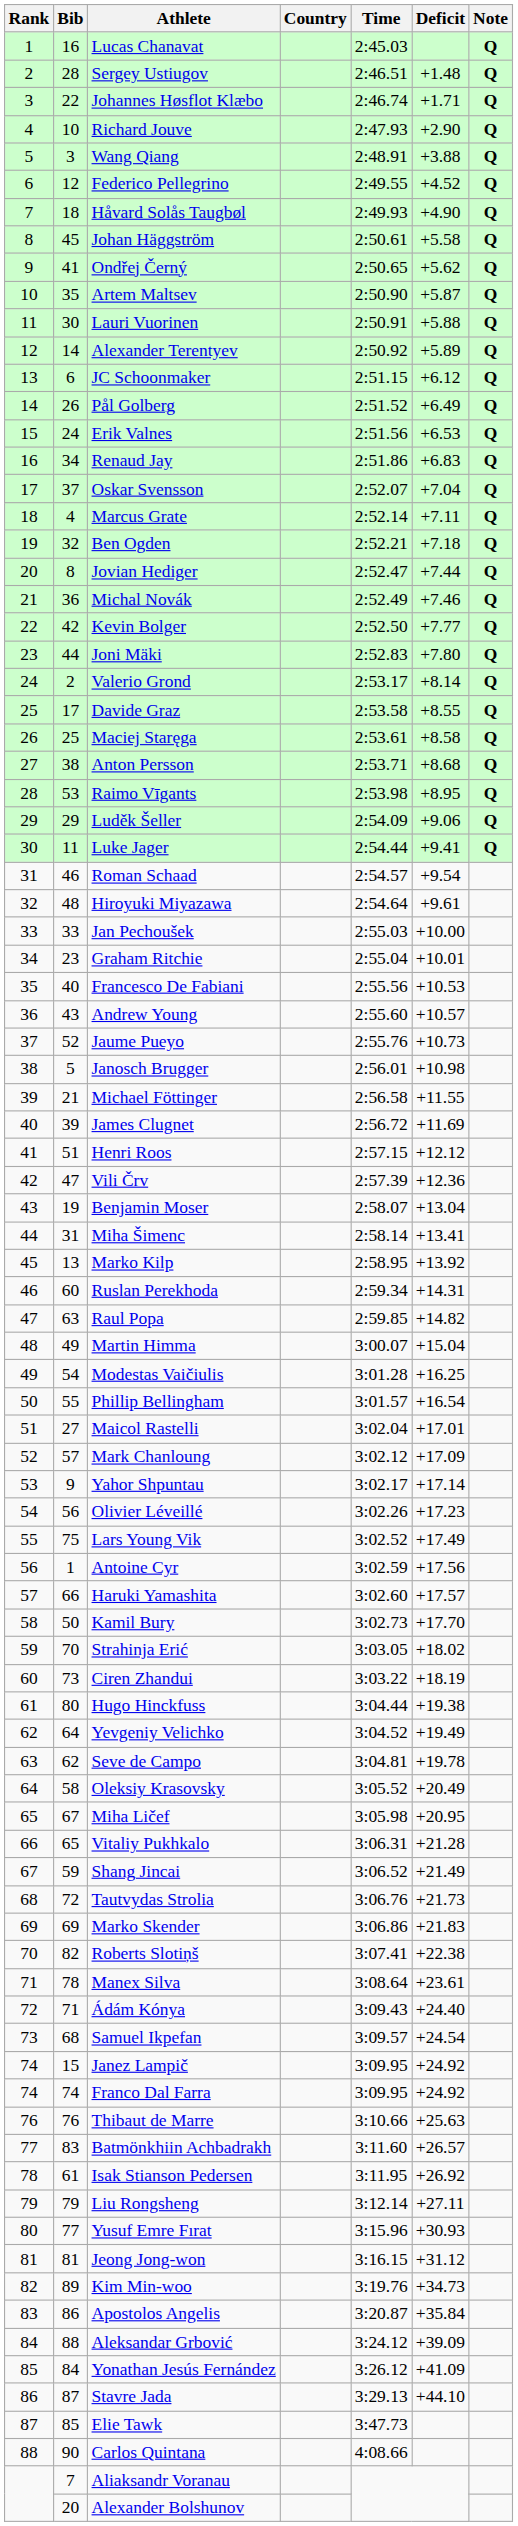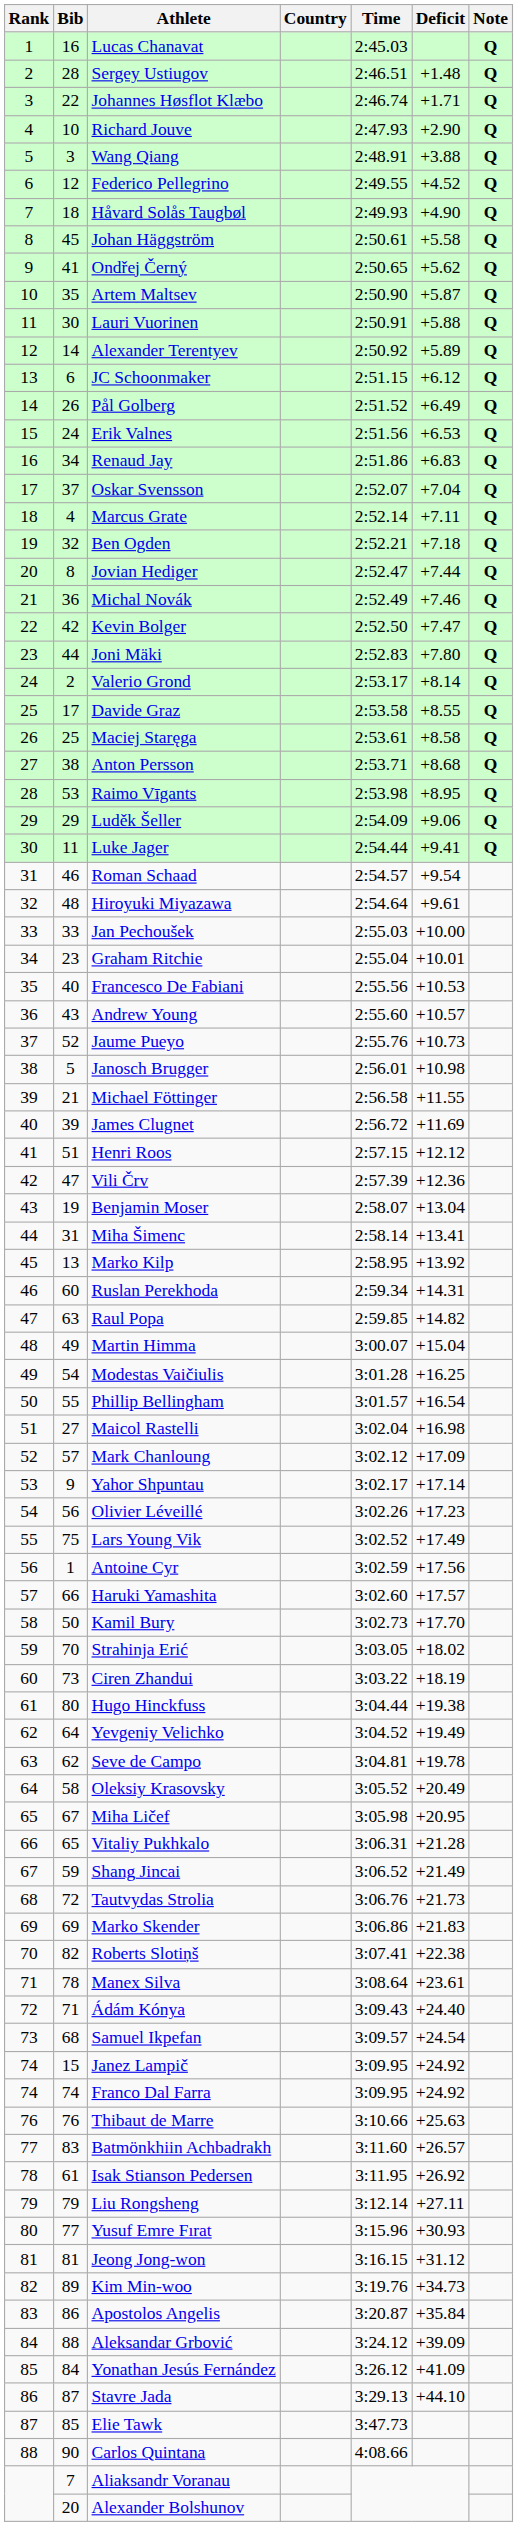 <table class="wikitable sortable" style="text-align:center">
 <tr>
 <th>Rank</th>
 <th>Bib</th>
 <th>Athlete</th>
 <th>Country</th>
 <th>Time</th>
 <th>Deficit</th>
 <th>Note</th>
 </tr>
 <tr bgcolor=#ccffcc>
 <td>1</td>
 <td>16</td>
 <td align=left><a href='#'>Lucas Chanavat</a></td>
 <td align=left></td>
 <td>2:45.03</td>
 <td></td>
 <td><strong>Q</strong></td>
 </tr>
 <tr bgcolor=#ccffcc>
 <td>2</td>
 <td>28</td>
 <td align=left><a href='#'>Sergey Ustiugov</a></td>
 <td align=left></td>
 <td>2:46.51</td>
 <td>+1.48</td>
 <td><strong>Q</strong></td>
 </tr>
 <tr bgcolor=#ccffcc>
 <td>3</td>
 <td>22</td>
 <td align=left><a href='#'>Johannes Høsflot Klæbo</a></td>
 <td align=left></td>
 <td>2:46.74</td>
 <td>+1.71</td>
 <td><strong>Q</strong></td>
 </tr>
 <tr bgcolor=#ccffcc>
 <td>4</td>
 <td>10</td>
 <td align=left><a href='#'>Richard Jouve</a></td>
 <td align=left></td>
 <td>2:47.93</td>
 <td>+2.90</td>
 <td><strong>Q</strong></td>
 </tr>
 <tr bgcolor=#ccffcc>
 <td>5</td>
 <td>3</td>
 <td align=left><a href='#'>Wang Qiang</a></td>
 <td align=left></td>
 <td>2:48.91</td>
 <td>+3.88</td>
 <td><strong>Q</strong></td>
 </tr>
 <tr bgcolor=#ccffcc>
 <td>6</td>
 <td>12</td>
 <td align=left><a href='#'>Federico Pellegrino</a></td>
 <td align=left></td>
 <td>2:49.55</td>
 <td>+4.52</td>
 <td><strong>Q</strong></td>
 </tr>
 <tr bgcolor=#ccffcc>
 <td>7</td>
 <td>18</td>
 <td align=left><a href='#'>Håvard Solås Taugbøl</a></td>
 <td align=left></td>
 <td>2:49.93</td>
 <td>+4.90</td>
 <td><strong>Q</strong></td>
 </tr>
 <tr bgcolor=#ccffcc>
 <td>8</td>
 <td>45</td>
 <td align=left><a href='#'>Johan Häggström</a></td>
 <td align=left></td>
 <td>2:50.61</td>
 <td>+5.58</td>
 <td><strong>Q</strong></td>
 </tr>
 <tr bgcolor=#ccffcc>
 <td>9</td>
 <td>41</td>
 <td align=left><a href='#'>Ondřej Černý</a></td>
 <td align=left></td>
 <td>2:50.65</td>
 <td>+5.62</td>
 <td><strong>Q</strong></td>
 </tr>
 <tr bgcolor=#ccffcc>
 <td>10</td>
 <td>35</td>
 <td align=left><a href='#'>Artem Maltsev</a></td>
 <td align=left></td>
 <td>2:50.90</td>
 <td>+5.87</td>
 <td><strong>Q</strong></td>
 </tr>
 <tr bgcolor=#ccffcc>
 <td>11</td>
 <td>30</td>
 <td align=left><a href='#'>Lauri Vuorinen</a></td>
 <td align=left></td>
 <td>2:50.91</td>
 <td>+5.88</td>
 <td><strong>Q</strong></td>
 </tr>
 <tr bgcolor=#ccffcc>
 <td>12</td>
 <td>14</td>
 <td align=left><a href='#'>Alexander Terentyev</a></td>
 <td align=left></td>
 <td>2:50.92</td>
 <td>+5.89</td>
 <td><strong>Q</strong></td>
 </tr>
 <tr bgcolor=#ccffcc>
 <td>13</td>
 <td>6</td>
 <td align=left><a href='#'>JC Schoonmaker</a></td>
 <td align=left></td>
 <td>2:51.15</td>
 <td>+6.12</td>
 <td><strong>Q</strong></td>
 </tr>
 <tr bgcolor=#ccffcc>
 <td>14</td>
 <td>26</td>
 <td align=left><a href='#'>Pål Golberg</a></td>
 <td align=left></td>
 <td>2:51.52</td>
 <td>+6.49</td>
 <td><strong>Q</strong></td>
 </tr>
 <tr bgcolor=#ccffcc>
 <td>15</td>
 <td>24</td>
 <td align=left><a href='#'>Erik Valnes</a></td>
 <td align=left></td>
 <td>2:51.56</td>
 <td>+6.53</td>
 <td><strong>Q</strong></td>
 </tr>
 <tr bgcolor=#ccffcc>
 <td>16</td>
 <td>34</td>
 <td align=left><a href='#'>Renaud Jay</a></td>
 <td align=left></td>
 <td>2:51.86</td>
 <td>+6.83</td>
 <td><strong>Q</strong></td>
 </tr>
 <tr bgcolor=#ccffcc>
 <td>17</td>
 <td>37</td>
 <td align=left><a href='#'>Oskar Svensson</a></td>
 <td align=left></td>
 <td>2:52.07</td>
 <td>+7.04</td>
 <td><strong>Q</strong></td>
 </tr>
 <tr bgcolor=#ccffcc>
 <td>18</td>
 <td>4</td>
 <td align=left><a href='#'>Marcus Grate</a></td>
 <td align=left></td>
 <td>2:52.14</td>
 <td>+7.11</td>
 <td><strong>Q</strong></td>
 </tr>
 <tr bgcolor=#ccffcc>
 <td>19</td>
 <td>32</td>
 <td align=left><a href='#'>Ben Ogden</a></td>
 <td align=left></td>
 <td>2:52.21</td>
 <td>+7.18</td>
 <td><strong>Q</strong></td>
 </tr>
 <tr bgcolor=#ccffcc>
 <td>20</td>
 <td>8</td>
 <td align=left><a href='#'>Jovian Hediger</a></td>
 <td align=left></td>
 <td>2:52.47</td>
 <td>+7.44</td>
 <td><strong>Q</strong></td>
 </tr>
 <tr bgcolor=#ccffcc>
 <td>21</td>
 <td>36</td>
 <td align=left><a href='#'>Michal Novák</a></td>
 <td align=left></td>
 <td>2:52.49</td>
 <td>+7.46</td>
 <td><strong>Q</strong></td>
 </tr>
 <tr bgcolor=#ccffcc>
 <td>22</td>
 <td>42</td>
 <td align=left><a href='#'>Kevin Bolger</a></td>
 <td align=left></td>
 <td>2:52.50</td>
-<td>+7.77</td>
+<td>+7.47</td>
 <td><strong>Q</strong></td>
 </tr>
 <tr bgcolor=#ccffcc>
 <td>23</td>
 <td>44</td>
 <td align=left><a href='#'>Joni Mäki</a></td>
 <td align=left></td>
 <td>2:52.83</td>
 <td>+7.80</td>
 <td><strong>Q</strong></td>
 </tr>
 <tr bgcolor=#ccffcc>
 <td>24</td>
 <td>2</td>
 <td align=left><a href='#'>Valerio Grond</a></td>
 <td align=left></td>
 <td>2:53.17</td>
 <td>+8.14</td>
 <td><strong>Q</strong></td>
 </tr>
 <tr bgcolor=#ccffcc>
 <td>25</td>
 <td>17</td>
 <td align=left><a href='#'>Davide Graz</a></td>
 <td align=left></td>
 <td>2:53.58</td>
 <td>+8.55</td>
 <td><strong>Q</strong></td>
 </tr>
 <tr bgcolor=#ccffcc>
 <td>26</td>
 <td>25</td>
 <td align=left><a href='#'>Maciej Staręga</a></td>
 <td align=left></td>
 <td>2:53.61</td>
 <td>+8.58</td>
 <td><strong>Q</strong></td>
 </tr>
 <tr bgcolor=#ccffcc>
 <td>27</td>
 <td>38</td>
 <td align=left><a href='#'>Anton Persson</a></td>
 <td align=left></td>
 <td>2:53.71</td>
 <td>+8.68</td>
 <td><strong>Q</strong></td>
 </tr>
 <tr bgcolor=#ccffcc>
 <td>28</td>
 <td>53</td>
 <td align=left><a href='#'>Raimo Vīgants</a></td>
 <td align=left></td>
 <td>2:53.98</td>
 <td>+8.95</td>
 <td><strong>Q</strong></td>
 </tr>
 <tr bgcolor=#ccffcc>
 <td>29</td>
 <td>29</td>
 <td align=left><a href='#'>Luděk Šeller</a></td>
 <td align=left></td>
 <td>2:54.09</td>
 <td>+9.06</td>
 <td><strong>Q</strong></td>
 </tr>
 <tr bgcolor=#ccffcc>
 <td>30</td>
 <td>11</td>
 <td align=left><a href='#'>Luke Jager</a></td>
 <td align=left></td>
 <td>2:54.44</td>
 <td>+9.41</td>
 <td><strong>Q</strong></td>
 </tr>
 <tr>
 <td>31</td>
 <td>46</td>
 <td align=left><a href='#'>Roman Schaad</a></td>
 <td align=left></td>
 <td>2:54.57</td>
 <td>+9.54</td>
 <td></td>
 </tr>
 <tr>
 <td>32</td>
 <td>48</td>
 <td align=left><a href='#'>Hiroyuki Miyazawa</a></td>
 <td align=left></td>
 <td>2:54.64</td>
 <td>+9.61</td>
 <td></td>
 </tr>
 <tr>
 <td>33</td>
 <td>33</td>
 <td align=left><a href='#'>Jan Pechoušek</a></td>
 <td align=left></td>
 <td>2:55.03</td>
 <td>+10.00</td>
 <td></td>
 </tr>
 <tr>
 <td>34</td>
 <td>23</td>
 <td align=left><a href='#'>Graham Ritchie</a></td>
 <td align=left></td>
 <td>2:55.04</td>
 <td>+10.01</td>
 <td></td>
 </tr>
 <tr>
 <td>35</td>
 <td>40</td>
 <td align=left><a href='#'>Francesco De Fabiani</a></td>
 <td align=left></td>
 <td>2:55.56</td>
 <td>+10.53</td>
 <td></td>
 </tr>
 <tr>
 <td>36</td>
 <td>43</td>
 <td align=left><a href='#'>Andrew Young</a></td>
 <td align=left></td>
 <td>2:55.60</td>
 <td>+10.57</td>
 <td></td>
 </tr>
 <tr>
 <td>37</td>
 <td>52</td>
 <td align=left><a href='#'>Jaume Pueyo</a></td>
 <td align=left></td>
 <td>2:55.76</td>
 <td>+10.73</td>
 <td></td>
 </tr>
 <tr>
 <td>38</td>
 <td>5</td>
 <td align=left><a href='#'>Janosch Brugger</a></td>
 <td align=left></td>
 <td>2:56.01</td>
 <td>+10.98</td>
 <td></td>
 </tr>
 <tr>
 <td>39</td>
 <td>21</td>
 <td align=left><a href='#'>Michael Föttinger</a></td>
 <td align=left></td>
 <td>2:56.58</td>
 <td>+11.55</td>
 <td></td>
 </tr>
 <tr>
 <td>40</td>
 <td>39</td>
 <td align=left><a href='#'>James Clugnet</a></td>
 <td align=left></td>
 <td>2:56.72</td>
 <td>+11.69</td>
 <td></td>
 </tr>
 <tr>
 <td>41</td>
 <td>51</td>
 <td align=left><a href='#'>Henri Roos</a></td>
 <td align=left></td>
 <td>2:57.15</td>
 <td>+12.12</td>
 <td></td>
 </tr>
 <tr>
 <td>42</td>
 <td>47</td>
 <td align=left><a href='#'>Vili Črv</a></td>
 <td align=left></td>
 <td>2:57.39</td>
 <td>+12.36</td>
 <td></td>
 </tr>
 <tr>
 <td>43</td>
 <td>19</td>
 <td align=left><a href='#'>Benjamin Moser</a></td>
 <td align=left></td>
 <td>2:58.07</td>
 <td>+13.04</td>
 <td></td>
 </tr>
 <tr>
 <td>44</td>
 <td>31</td>
 <td align=left><a href='#'>Miha Šimenc</a></td>
 <td align=left></td>
 <td>2:58.14</td>
 <td>+13.41</td>
 <td></td>
 </tr>
 <tr>
 <td>45</td>
 <td>13</td>
 <td align=left><a href='#'>Marko Kilp</a></td>
 <td align=left></td>
 <td>2:58.95</td>
 <td>+13.92</td>
 <td></td>
 </tr>
 <tr>
 <td>46</td>
 <td>60</td>
 <td align=left><a href='#'>Ruslan Perekhoda</a></td>
 <td align=left></td>
 <td>2:59.34</td>
 <td>+14.31</td>
 <td></td>
 </tr>
 <tr>
 <td>47</td>
 <td>63</td>
 <td align=left><a href='#'>Raul Popa</a></td>
 <td align=left></td>
 <td>2:59.85</td>
 <td>+14.82</td>
 <td></td>
 </tr>
 <tr>
 <td>48</td>
 <td>49</td>
 <td align=left><a href='#'>Martin Himma</a></td>
 <td align=left></td>
 <td>3:00.07</td>
 <td>+15.04</td>
 <td></td>
 </tr>
 <tr>
 <td>49</td>
 <td>54</td>
 <td align=left><a href='#'>Modestas Vaičiulis</a></td>
 <td align=left></td>
 <td>3:01.28</td>
 <td>+16.25</td>
 <td></td>
 </tr>
 <tr>
 <td>50</td>
 <td>55</td>
 <td align=left><a href='#'>Phillip Bellingham</a></td>
 <td align=left></td>
 <td>3:01.57</td>
 <td>+16.54</td>
 <td></td>
 </tr>
 <tr>
 <td>51</td>
 <td>27</td>
 <td align=left><a href='#'>Maicol Rastelli</a></td>
 <td align=left></td>
 <td>3:02.04</td>
-<td>+17.01</td>
+<td>+16.98</td>
 <td></td>
 </tr>
 <tr>
 <td>52</td>
 <td>57</td>
 <td align=left><a href='#'>Mark Chanloung</a></td>
 <td align=left></td>
 <td>3:02.12</td>
 <td>+17.09</td>
 <td></td>
 </tr>
 <tr>
 <td>53</td>
 <td>9</td>
 <td align=left><a href='#'>Yahor Shpuntau</a></td>
 <td align=left></td>
 <td>3:02.17</td>
 <td>+17.14</td>
 <td></td>
 </tr>
 <tr>
 <td>54</td>
 <td>56</td>
 <td align=left><a href='#'>Olivier Léveillé</a></td>
 <td align=left></td>
 <td>3:02.26</td>
 <td>+17.23</td>
 <td></td>
 </tr>
 <tr>
 <td>55</td>
 <td>75</td>
 <td align=left><a href='#'>Lars Young Vik</a></td>
 <td align=left></td>
 <td>3:02.52</td>
 <td>+17.49</td>
 <td></td>
 </tr>
 <tr>
 <td>56</td>
 <td>1</td>
 <td align=left><a href='#'>Antoine Cyr</a></td>
 <td align=left></td>
 <td>3:02.59</td>
 <td>+17.56</td>
 <td></td>
 </tr>
 <tr>
 <td>57</td>
 <td>66</td>
 <td align=left><a href='#'>Haruki Yamashita</a></td>
 <td align=left></td>
 <td>3:02.60</td>
 <td>+17.57</td>
 <td></td>
 </tr>
 <tr>
 <td>58</td>
 <td>50</td>
 <td align=left><a href='#'>Kamil Bury</a></td>
 <td align=left></td>
 <td>3:02.73</td>
 <td>+17.70</td>
 <td></td>
 </tr>
 <tr>
 <td>59</td>
 <td>70</td>
 <td align=left><a href='#'>Strahinja Erić</a></td>
 <td align=left></td>
 <td>3:03.05</td>
 <td>+18.02</td>
 <td></td>
 </tr>
 <tr>
 <td>60</td>
 <td>73</td>
 <td align=left><a href='#'>Ciren Zhandui</a></td>
 <td align=left></td>
 <td>3:03.22</td>
 <td>+18.19</td>
 <td></td>
 </tr>
 <tr>
 <td>61</td>
 <td>80</td>
 <td align=left><a href='#'>Hugo Hinckfuss</a></td>
 <td align=left></td>
 <td>3:04.44</td>
 <td>+19.38</td>
 <td></td>
 </tr>
 <tr>
 <td>62</td>
 <td>64</td>
 <td align=left><a href='#'>Yevgeniy Velichko</a></td>
 <td align=left></td>
 <td>3:04.52</td>
 <td>+19.49</td>
 <td></td>
 </tr>
 <tr>
 <td>63</td>
 <td>62</td>
 <td align=left><a href='#'>Seve de Campo</a></td>
 <td align=left></td>
 <td>3:04.81</td>
 <td>+19.78</td>
 <td></td>
 </tr>
 <tr>
 <td>64</td>
 <td>58</td>
 <td align=left><a href='#'>Oleksiy Krasovsky</a></td>
 <td align=left></td>
 <td>3:05.52</td>
 <td>+20.49</td>
 <td></td>
 </tr>
 <tr>
 <td>65</td>
 <td>67</td>
 <td align=left><a href='#'>Miha Ličef</a></td>
 <td align=left></td>
 <td>3:05.98</td>
 <td>+20.95</td>
 <td></td>
 </tr>
 <tr>
 <td>66</td>
 <td>65</td>
 <td align=left><a href='#'>Vitaliy Pukhkalo</a></td>
 <td align=left></td>
 <td>3:06.31</td>
 <td>+21.28</td>
 <td></td>
 </tr>
 <tr>
 <td>67</td>
 <td>59</td>
 <td align=left><a href='#'>Shang Jincai</a></td>
 <td align=left></td>
 <td>3:06.52</td>
 <td>+21.49</td>
 <td></td>
 </tr>
 <tr>
 <td>68</td>
 <td>72</td>
 <td align=left><a href='#'>Tautvydas Strolia</a></td>
 <td align=left></td>
 <td>3:06.76</td>
 <td>+21.73</td>
 <td></td>
 </tr>
 <tr>
 <td>69</td>
 <td>69</td>
 <td align=left><a href='#'>Marko Skender</a></td>
 <td align=left></td>
 <td>3:06.86</td>
 <td>+21.83</td>
 <td></td>
 </tr>
 <tr>
 <td>70</td>
 <td>82</td>
 <td align=left><a href='#'>Roberts Slotiņš</a></td>
 <td align=left></td>
 <td>3:07.41</td>
 <td>+22.38</td>
 <td></td>
 </tr>
 <tr>
 <td>71</td>
 <td>78</td>
 <td align=left><a href='#'>Manex Silva</a></td>
 <td align=left></td>
 <td>3:08.64</td>
 <td>+23.61</td>
 <td></td>
 </tr>
 <tr>
 <td>72</td>
 <td>71</td>
 <td align=left><a href='#'>Ádám Kónya</a></td>
 <td align=left></td>
 <td>3:09.43</td>
 <td>+24.40</td>
 <td></td>
 </tr>
 <tr>
 <td>73</td>
 <td>68</td>
 <td align=left><a href='#'>Samuel Ikpefan</a></td>
 <td align=left></td>
 <td>3:09.57</td>
 <td>+24.54</td>
 <td></td>
 </tr>
 <tr>
 <td>74</td>
 <td>15</td>
 <td align=left><a href='#'>Janez Lampič</a></td>
 <td align=left></td>
 <td>3:09.95</td>
 <td>+24.92</td>
 <td></td>
 </tr>
 <tr>
 <td>74</td>
 <td>74</td>
 <td align=left><a href='#'>Franco Dal Farra</a></td>
 <td align=left></td>
 <td>3:09.95</td>
 <td>+24.92</td>
 <td></td>
 </tr>
 <tr>
 <td>76</td>
 <td>76</td>
 <td align=left><a href='#'>Thibaut de Marre</a></td>
 <td align=left></td>
 <td>3:10.66</td>
 <td>+25.63</td>
 <td></td>
 </tr>
 <tr>
 <td>77</td>
 <td>83</td>
 <td align=left><a href='#'>Batmönkhiin Achbadrakh</a></td>
 <td align=left></td>
 <td>3:11.60</td>
 <td>+26.57</td>
 <td></td>
 </tr>
 <tr>
 <td>78</td>
 <td>61</td>
 <td align=left><a href='#'>Isak Stianson Pedersen</a></td>
 <td align=left></td>
 <td>3:11.95</td>
 <td>+26.92</td>
 <td></td>
 </tr>
 <tr>
 <td>79</td>
 <td>79</td>
 <td align=left><a href='#'>Liu Rongsheng</a></td>
 <td align=left></td>
 <td>3:12.14</td>
 <td>+27.11</td>
 <td></td>
 </tr>
 <tr>
 <td>80</td>
 <td>77</td>
 <td align=left><a href='#'>Yusuf Emre Fırat</a></td>
 <td align=left></td>
 <td>3:15.96</td>
 <td>+30.93</td>
 <td></td>
 </tr>
 <tr>
 <td>81</td>
 <td>81</td>
 <td align=left><a href='#'>Jeong Jong-won</a></td>
 <td align=left></td>
 <td>3:16.15</td>
 <td>+31.12</td>
 <td></td>
 </tr>
 <tr>
 <td>82</td>
 <td>89</td>
 <td align=left><a href='#'>Kim Min-woo</a></td>
 <td align=left></td>
 <td>3:19.76</td>
 <td>+34.73</td>
 <td></td>
 </tr>
 <tr>
 <td>83</td>
 <td>86</td>
 <td align=left><a href='#'>Apostolos Angelis</a></td>
 <td align=left></td>
 <td>3:20.87</td>
 <td>+35.84</td>
 <td></td>
 </tr>
 <tr>
 <td>84</td>
 <td>88</td>
 <td align=left><a href='#'>Aleksandar Grbović</a></td>
 <td align=left></td>
 <td>3:24.12</td>
 <td>+39.09</td>
 <td></td>
 </tr>
 <tr>
 <td>85</td>
 <td>84</td>
 <td align=left><a href='#'>Yonathan Jesús Fernández</a></td>
 <td align=left></td>
 <td>3:26.12</td>
 <td>+41.09</td>
 <td></td>
 </tr>
 <tr>
 <td>86</td>
 <td>87</td>
 <td align=left><a href='#'>Stavre Jada</a></td>
 <td align=left></td>
 <td>3:29.13</td>
 <td>+44.10</td>
 <td></td>
 </tr>
 <tr>
 <td>87</td>
 <td>85</td>
 <td align=left><a href='#'>Elie Tawk</a></td>
 <td align=left></td>
 <td>3:47.73</td>
 <td></td>
 <td></td>
 </tr>
 <tr>
 <td>88</td>
 <td>90</td>
 <td align=left><a href='#'>Carlos Quintana</a></td>
 <td align=left></td>
 <td>4:08.66</td>
 <td></td>
 <td></td>
 </tr>
 <tr>
 <td rowspan=2></td>
 <td>7</td>
 <td align=left><a href='#'>Aliaksandr Voranau</a></td>
 <td align=left></td>
 <td colspan=2 rowspan=2></td>
 <td></td>
 </tr>
 <tr>
 <td>20</td>
 <td align=left><a href='#'>Alexander Bolshunov</a></td>
 <td align=left></td>
 <td></td>
 </tr>
 </table>
